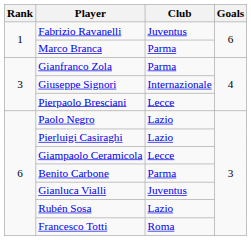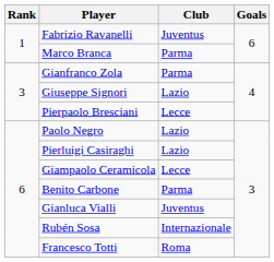 <table class="wikitable sortable" style="text-align:center">
 <tr>
 <th>Rank</th>
 <th>Player</th>
 <th>Club</th>
 <th>Goals</th>
 </tr>
 <tr>
 <td rowspan="2">1</td>
 <td align="left"><strong></strong> <a href='#'>Fabrizio Ravanelli</a></td>
 <td align="left"><a href='#'>Juventus</a></td>
 <td rowspan="2">6</td>
 </tr>
 <tr>
 <td align="left"><strong></strong> <a href='#'>Marco Branca</a></td>
 <td align="left"><a href='#'>Parma</a></td>
 </tr>
 <tr>
 <td rowspan="3">3</td>
 <td align="left"><strong></strong> <a href='#'>Gianfranco Zola</a></td>
 <td align="left"><a href='#'>Parma</a></td>
 <td rowspan="3">4</td>
 </tr>
 <tr>
 <td align="left"><strong></strong> <a href='#'>Giuseppe Signori</a></td>
-<td align="left"><a href='#'>Internazionale</a></td>
+<td align="left"><a href='#'>Lazio</a></td>
 </tr>
 <tr>
 <td align="left"><strong></strong> <a href='#'>Pierpaolo Bresciani</a></td>
 <td align="left"><a href='#'>Lecce</a></td>
 </tr>
 <tr>
 <td rowspan="7">6</td>
 <td align="left"><strong></strong> <a href='#'>Paolo Negro</a></td>
 <td align="left"><a href='#'>Lazio</a></td>
 <td rowspan="7">3</td>
 </tr>
 <tr>
 <td align="left"><strong></strong> <a href='#'>Pierluigi Casiraghi</a></td>
 <td align="left"><a href='#'>Lazio</a></td>
 </tr>
 <tr>
 <td align="left"><strong></strong> <a href='#'>Giampaolo Ceramicola</a></td>
 <td align="left"><a href='#'>Lecce</a></td>
 </tr>
 <tr>
 <td align="left"><strong></strong> <a href='#'>Benito Carbone</a></td>
 <td align="left"><a href='#'>Parma</a></td>
 </tr>
 <tr>
 <td align="left"><strong></strong> <a href='#'>Gianluca Vialli</a></td>
 <td align="left"><a href='#'>Juventus</a></td>
 </tr>
 <tr>
 <td align="left"><strong></strong> <a href='#'>Rubén Sosa</a></td>
-<td align="left"><a href='#'>Lazio</a></td>
+<td align="left"><a href='#'>Internazionale</a></td>
 </tr>
 <tr>
 <td align="left"><strong></strong> <a href='#'>Francesco Totti</a></td>
 <td align="left"><a href='#'>Roma</a></td>
 </tr>
 </table>
